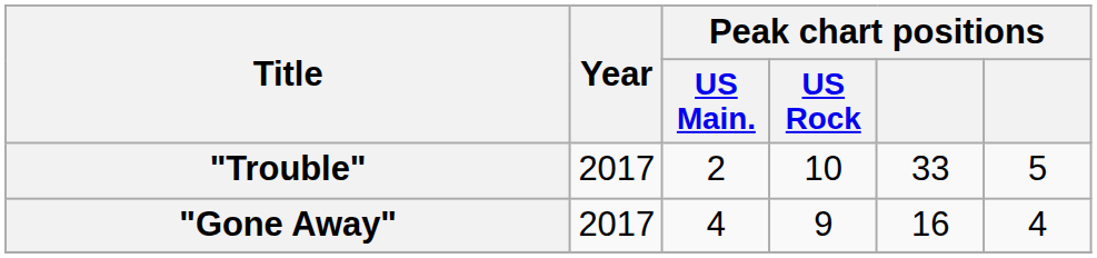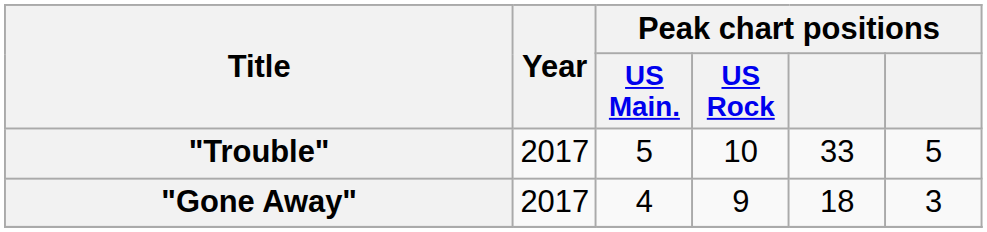 <table class="wikitable plainrowheaders" style="text-align:center;">
 <tr>
 <th scope="col" rowspan="2" style="width:16em;">Title</th>
 <th scope="col" rowspan="2">Year</th>
 <th scope="col" colspan="4">Peak chart positions</th>
 </tr>
 <tr>
 <th scope="col" style="width:3em;font-size:90%;"><a href='#'>US<br>Main.</a><br></th>
 <th scope="col" style="width:3em;font-size:90%;"><a href='#'>US<br>Rock</a><br></th>
 <th scope="col" style="width:3em;font-size:90%;"><br></th>
 <th scope="col" style="width:3em;font-size:90%;"><br></th>
 </tr>
 <tr>
 <th scope="row">"Trouble"</th>
 <td>2017</td>
-<td>2</td>
+<td>5</td>
 <td>10</td>
 <td>33</td>
 <td>5</td>
 </tr>
 <tr>
 <th scope="row">"Gone Away"</th>
 <td>2017</td>
 <td>4</td>
 <td>9</td>
-<td>16</td>
-<td>4</td>
+<td>18</td>
+<td>3</td>
 </tr>
 <tr>
 </tr>
 </table>
